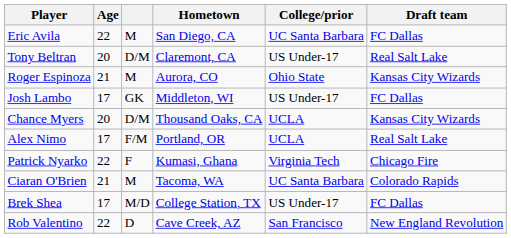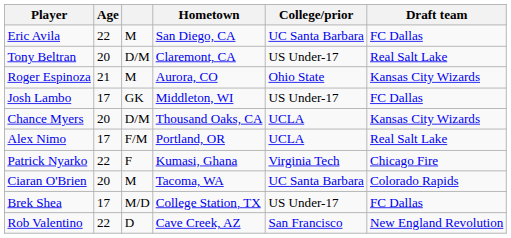 <table class="wikitable">
 <tr>
 <th>Player</th>
 <th>Age</th>
 <th></th>
 <th>Hometown</th>
 <th>College/prior</th>
 <th>Draft team</th>
 </tr>
 <tr>
 <td> <a href='#'>Eric Avila</a></td>
 <td>22</td>
 <td>M</td>
 <td><a href='#'>San Diego, CA</a></td>
 <td><a href='#'>UC Santa Barbara</a></td>
 <td><a href='#'>FC Dallas</a></td>
 </tr>
 <tr>
 <td> <a href='#'>Tony Beltran</a></td>
 <td>20</td>
 <td>D/M</td>
 <td><a href='#'>Claremont, CA</a></td>
 <td>US Under-17</td>
 <td><a href='#'>Real Salt Lake</a></td>
 </tr>
 <tr>
 <td> <a href='#'>Roger Espinoza</a></td>
 <td>21</td>
 <td>M</td>
 <td><a href='#'>Aurora, CO</a></td>
 <td><a href='#'>Ohio State</a></td>
 <td><a href='#'>Kansas City Wizards</a></td>
 </tr>
 <tr>
 <td> <a href='#'>Josh Lambo</a></td>
 <td>17</td>
 <td>GK</td>
 <td><a href='#'>Middleton, WI</a></td>
 <td>US Under-17</td>
 <td><a href='#'>FC Dallas</a></td>
 </tr>
 <tr>
 <td> <a href='#'>Chance Myers</a></td>
 <td>20</td>
 <td>D/M</td>
 <td><a href='#'>Thousand Oaks, CA</a></td>
 <td><a href='#'>UCLA</a></td>
 <td><a href='#'>Kansas City Wizards</a></td>
 </tr>
 <tr>
 <td> <a href='#'>Alex Nimo</a></td>
 <td>17</td>
 <td>F/M</td>
 <td><a href='#'>Portland, OR</a></td>
 <td><a href='#'>UCLA</a></td>
 <td><a href='#'>Real Salt Lake</a></td>
 </tr>
 <tr>
 <td> <a href='#'>Patrick Nyarko</a></td>
 <td>22</td>
 <td>F</td>
 <td><a href='#'>Kumasi, Ghana</a></td>
 <td><a href='#'>Virginia Tech</a></td>
 <td><a href='#'>Chicago Fire</a></td>
 </tr>
 <tr>
 <td> <a href='#'>Ciaran O'Brien</a></td>
-<td>21</td>
+<td>20</td>
 <td>M</td>
 <td><a href='#'>Tacoma, WA</a></td>
 <td><a href='#'>UC Santa Barbara</a></td>
 <td><a href='#'>Colorado Rapids</a></td>
 </tr>
 <tr>
 <td> <a href='#'>Brek Shea</a></td>
 <td>17</td>
 <td>M/D</td>
 <td><a href='#'>College Station, TX</a></td>
 <td>US Under-17</td>
 <td><a href='#'>FC Dallas</a></td>
 </tr>
 <tr>
 <td> <a href='#'>Rob Valentino</a></td>
 <td>22</td>
 <td>D</td>
 <td><a href='#'>Cave Creek, AZ</a></td>
 <td><a href='#'>San Francisco</a></td>
 <td><a href='#'>New England Revolution</a></td>
 </tr>
 </table>
